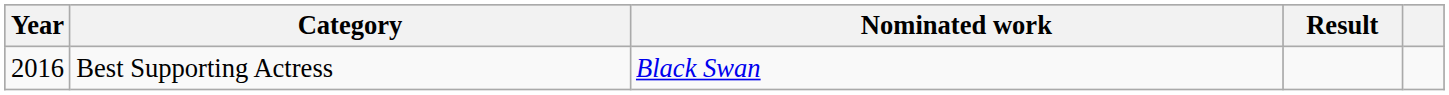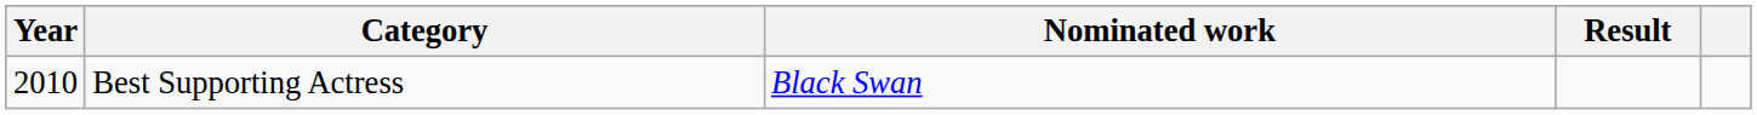 <table class="wikitable sortable">
 <tr>
 <th scope="col" style="width:1em;">Year</th>
 <th scope="col" style="width:33em;">Category</th>
 <th scope="col" style="width:39em;">Nominated work</th>
 <th scope="col" style="width:5em;">Result</th>
 <th scope="col" style="width:2em;" class="unsortable"></th>
 </tr>
 <tr>
-<td>2016</td>
+<td>2010</td>
 <td>Best Supporting Actress</td>
 <td><em><a href='#'>Black Swan</a></em></td>
 <td></td>
 <td style="text-align:center;"></td>
 </tr>
 </table>
